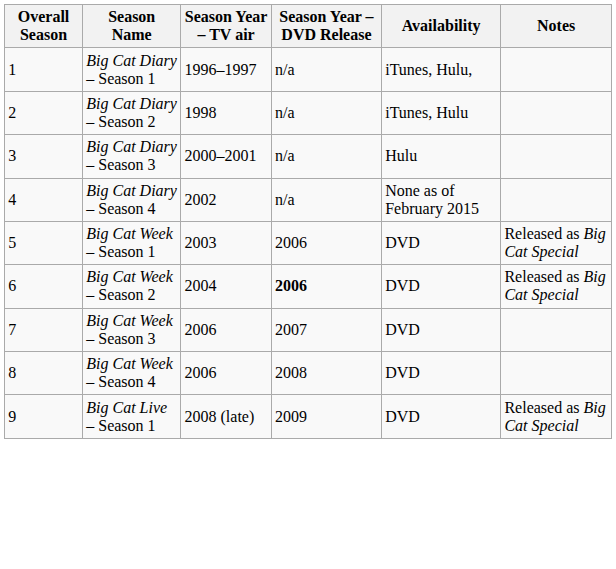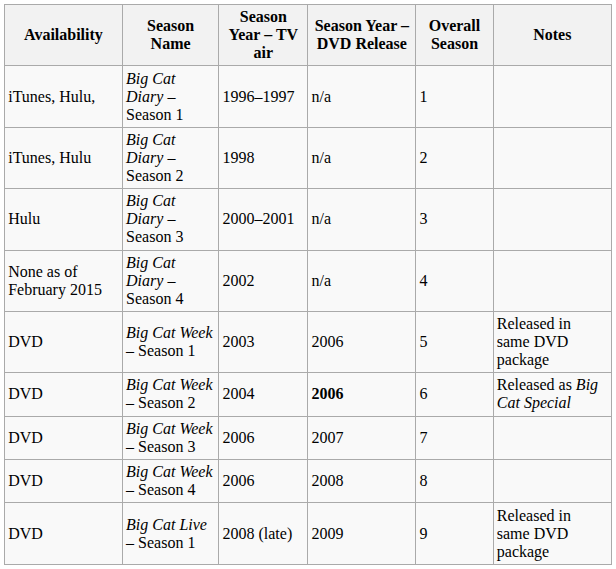 <table class="wikitable">
 <tr>
-<th>Overall Season</th>
+<th>Availability</th>
 <th>Season Name</th>
 <th>Season Year – TV air</th>
 <th>Season Year – DVD Release</th>
-<th>Availability</th>
+<th>Overall Season</th>
 <th>Notes</th>
 </tr>
 <tr>
-<td>1</td>
+<td>iTunes, Hulu,</td>
 <td><em>Big Cat Diary</em> – Season 1</td>
 <td>1996–1997</td>
 <td>n/a</td>
-<td>iTunes, Hulu,</td>
+<td>1</td>
 <td></td>
 </tr>
 <tr>
-<td>2</td>
+<td>iTunes, Hulu</td>
 <td><em>Big Cat Diary</em> – Season 2</td>
 <td>1998</td>
 <td>n/a</td>
-<td>iTunes, Hulu</td>
+<td>2</td>
 <td></td>
 </tr>
 <tr>
-<td>3</td>
+<td>Hulu</td>
 <td><em>Big Cat Diary</em> – Season 3</td>
 <td>2000–2001</td>
 <td>n/a</td>
-<td>Hulu</td>
+<td>3</td>
 <td></td>
 </tr>
 <tr>
-<td>4</td>
+<td>None as of February 2015</td>
 <td><em>Big Cat Diary</em> – Season 4</td>
 <td>2002</td>
 <td>n/a</td>
-<td>None as of February 2015</td>
+<td>4</td>
 <td></td>
 </tr>
 <tr>
-<td>5</td>
+<td>DVD</td>
 <td><em>Big Cat Week</em> – Season 1</td>
 <td>2003</td>
 <td>2006</td>
+<td>5</td>
+<td>Released in same DVD package</td>
+</tr>
+<tr>
 <td>DVD</td>
+<td><em>Big Cat Week</em> – Season 2</td>
+<td>2004</td>
+<td><strong>2006</strong></td>
+<td>6</td>
 <td>Released as <em>Big Cat Special</em></td>
 </tr>
 <tr>
-<td>6</td>
-<td><em>Big Cat Week</em> – Season 2</td>
-<td>2004</td>
-<td><strong>2006</strong></td>
 <td>DVD</td>
-<td>Released as <em>Big Cat Special</em></td>
-</tr>
-<tr>
-<td>7</td>
 <td><em>Big Cat Week</em> – Season 3</td>
 <td>2006</td>
 <td>2007</td>
-<td>DVD</td>
+<td>7</td>
 <td></td>
 </tr>
 <tr>
-<td>8</td>
+<td>DVD</td>
 <td><em>Big Cat Week</em> – Season 4</td>
 <td>2006</td>
 <td>2008</td>
-<td>DVD</td>
+<td>8</td>
 <td></td>
 </tr>
 <tr>
-<td>9</td>
+<td>DVD</td>
 <td><em>Big Cat Live</em> – Season 1</td>
 <td>2008 (late)</td>
 <td>2009</td>
-<td>DVD</td>
-<td>Released as <em>Big Cat Special</em></td>
+<td>9</td>
+<td>Released in same DVD package</td>
 </tr>
 </table>
